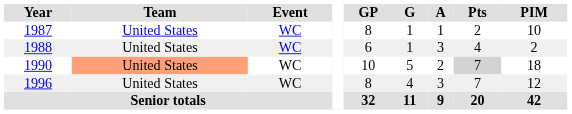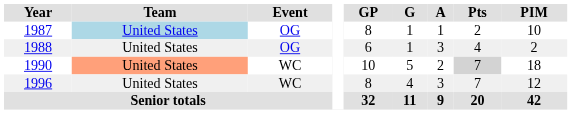 <table border="0" cellpadding="1" cellspacing="0" style="text-align:center; width:40em">
 <tr ALIGN="center" bgcolor="#e0e0e0">
 <th>Year</th>
 <th>Team</th>
 <th>Event</th>
 <th rowspan="99" bgcolor="#ffffff"> </th>
 <th>GP</th>
 <th>G</th>
 <th>A</th>
 <th>Pts</th>
 <th>PIM</th>
 </tr>
 <tr>
 <td><a href='#'>1987</a></td>
-<td><a href='#'>United States</a></td>
-<td><a href='#'>WC</a></td>
+<td style="background: lightblue;"><a href='#'>United States</a></td>
+<td><a href='#'>OG</a></td>
 <td>8</td>
 <td>1</td>
 <td>1</td>
 <td>2</td>
 <td>10</td>
 </tr>
 <tr bgcolor="#f0f0f0">
 <td><a href='#'>1988</a></td>
 <td>United States</td>
-<td><a href='#'>WC</a></td>
+<td><a href='#'>OG</a></td>
 <td>6</td>
 <td>1</td>
 <td>3</td>
 <td>4</td>
 <td>2</td>
 </tr>
 <tr>
 <td><a href='#'>1990</a></td>
 <td style="background: lightsalmon;">United States</td>
 <td>WC</td>
 <td>10</td>
 <td>5</td>
 <td>2</td>
 <td style="background: lightgrey;">7</td>
 <td>18</td>
 </tr>
 <tr bgcolor="#f0f0f0">
 <td><a href='#'>1996</a></td>
 <td>United States</td>
 <td>WC</td>
 <td>8</td>
 <td>4</td>
 <td>3</td>
 <td>7</td>
 <td>12</td>
 </tr>
 <tr bgcolor="#e0e0e0">
 <th colspan=3>Senior totals</th>
 <th>32</th>
 <th>11</th>
 <th>9</th>
 <th>20</th>
 <th>42</th>
 </tr>
 </table>
